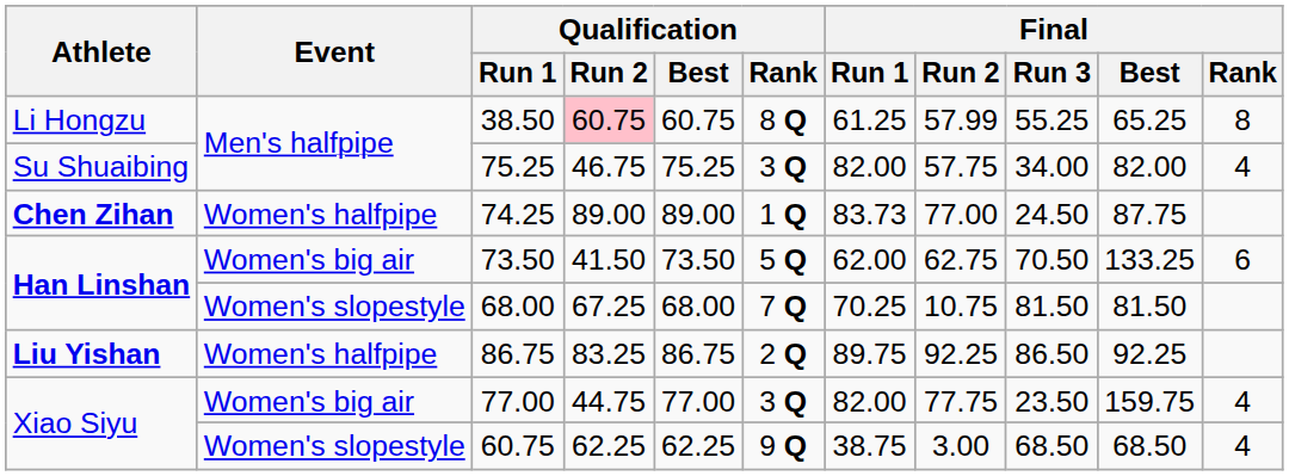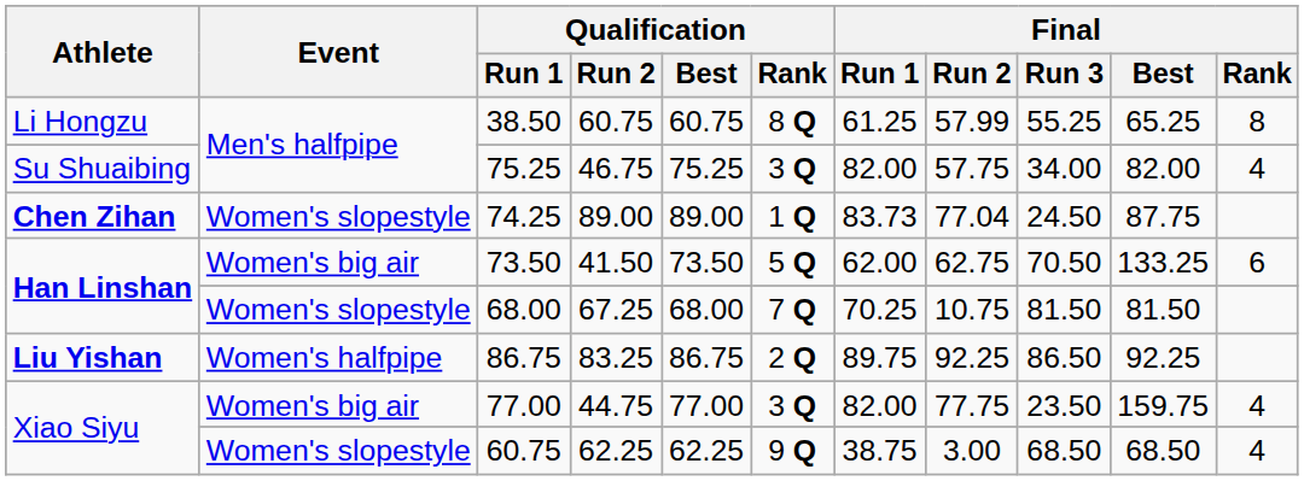 <table class="wikitable" style="font-size:90%">
 <tr>
 <th rowspan=2>Athlete</th>
 <th rowspan=2>Event</th>
 <th colspan=4>Qualification</th>
 <th colspan=5>Final</th>
 </tr>
 <tr style="font-size:95%">
 <th>Run 1</th>
 <th>Run 2</th>
 <th>Best</th>
 <th>Rank</th>
 <th>Run 1</th>
 <th>Run 2</th>
 <th>Run 3</th>
 <th>Best</th>
 <th>Rank</th>
 </tr>
 <tr align=center>
 <td align=left><a href='#'>Li Hongzu</a></td>
 <td align=left rowspan=2><a href='#'>Men's halfpipe</a></td>
 <td>38.50</td>
-<td style="background: pink;">60.75</td>
+<td>60.75</td>
 <td>60.75</td>
 <td>8 <strong>Q</strong></td>
 <td>61.25</td>
 <td>57.99</td>
 <td>55.25</td>
 <td>65.25</td>
 <td>8</td>
 </tr>
 <tr align=center>
 <td align=left><a href='#'>Su Shuaibing</a></td>
 <td>75.25</td>
 <td>46.75</td>
 <td>75.25</td>
 <td>3 <strong>Q</strong></td>
 <td>82.00</td>
 <td>57.75</td>
 <td>34.00</td>
 <td>82.00</td>
 <td>4</td>
 </tr>
 <tr align=center>
 <td align=left><strong><a href='#'>Chen Zihan</a></strong></td>
-<td align=left><a href='#'>Women's halfpipe</a></td>
+<td align=left><a href='#'>Women's slopestyle</a></td>
 <td>74.25</td>
 <td>89.00</td>
 <td>89.00</td>
 <td>1 <strong>Q</strong></td>
 <td>83.73</td>
-<td>77.00</td>
+<td>77.04</td>
 <td>24.50</td>
 <td>87.75</td>
 <td></td>
 </tr>
 <tr align=center>
 <td align=left rowspan=2><strong><a href='#'>Han Linshan</a></strong></td>
 <td align=left><a href='#'>Women's big air</a></td>
 <td>73.50</td>
 <td>41.50</td>
 <td>73.50</td>
 <td>5 <strong>Q</strong></td>
 <td>62.00</td>
 <td>62.75</td>
 <td>70.50</td>
 <td>133.25</td>
 <td>6</td>
 </tr>
 <tr align=center>
 <td align=left><a href='#'>Women's slopestyle</a></td>
 <td>68.00</td>
 <td>67.25</td>
 <td>68.00</td>
 <td>7 <strong>Q</strong></td>
 <td>70.25</td>
 <td>10.75</td>
 <td>81.50</td>
 <td>81.50</td>
 <td></td>
 </tr>
 <tr align=center>
 <td align=left><strong><a href='#'>Liu Yishan</a></strong></td>
 <td align=left><a href='#'>Women's halfpipe</a></td>
 <td>86.75</td>
 <td>83.25</td>
 <td>86.75</td>
 <td>2 <strong>Q</strong></td>
 <td>89.75</td>
 <td>92.25</td>
 <td>86.50</td>
 <td>92.25</td>
 <td></td>
 </tr>
 <tr align=center>
 <td align=left rowspan=2><a href='#'>Xiao Siyu</a></td>
 <td align=left><a href='#'>Women's big air</a></td>
 <td>77.00</td>
 <td>44.75</td>
 <td>77.00</td>
 <td>3 <strong>Q</strong></td>
 <td>82.00</td>
 <td>77.75</td>
 <td>23.50</td>
 <td>159.75</td>
 <td>4</td>
 </tr>
 <tr align=center>
 <td align=left><a href='#'>Women's slopestyle</a></td>
 <td>60.75</td>
 <td>62.25</td>
 <td>62.25</td>
 <td>9 <strong>Q</strong></td>
 <td>38.75</td>
 <td>3.00</td>
 <td>68.50</td>
 <td>68.50</td>
 <td>4</td>
 </tr>
 </table>
